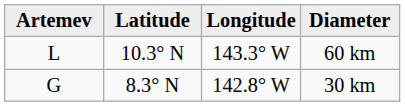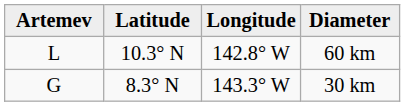 <table class="wikitable">
 <tr>
 <th width="25%" style="background:#eeeeee;">Artemev</th>
 <th width="25%" style="background:#eeeeee;">Latitude</th>
 <th width="25%" style="background:#eeeeee;">Longitude</th>
 <th width="25%" style="background:#eeeeee;">Diameter</th>
 </tr>
 <tr>
 <td align="center">L</td>
 <td align="center">10.3° N</td>
-<td align="center">143.3° W</td>
+<td align="center">142.8° W</td>
 <td align="center">60 km</td>
 </tr>
 <tr>
 <td align="center">G</td>
 <td align="center">8.3° N</td>
-<td align="center">142.8° W</td>
+<td align="center">143.3° W</td>
 <td align="center">30 km</td>
 </tr>
 </table>
